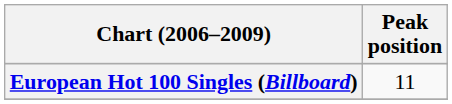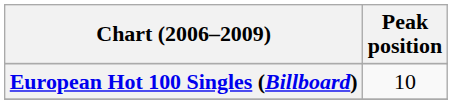 <table class="wikitable sortable plainrowheaders" style="text-align:center">
 <tr>
 <th scope="col">Chart (2006–2009)</th>
 <th scope="col">Peak<br>position</th>
 </tr>
 <tr>
 </tr>
 <tr>
 </tr>
 <tr>
 </tr>
 <tr>
 </tr>
 <tr>
 </tr>
 <tr>
 </tr>
 <tr>
 <th scope="row"><a href='#'>European Hot 100 Singles</a> (<em><a href='#'>Billboard</a></em>)</th>
-<td>11</td>
+<td>10</td>
 </tr>
 <tr>
 </tr>
 <tr>
 </tr>
 <tr>
 </tr>
 <tr>
 </tr>
 <tr>
 </tr>
 <tr>
 </tr>
 <tr>
 </tr>
 </table>
